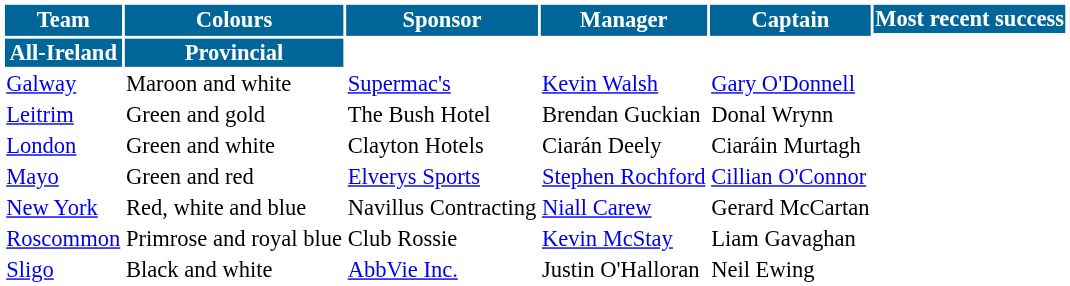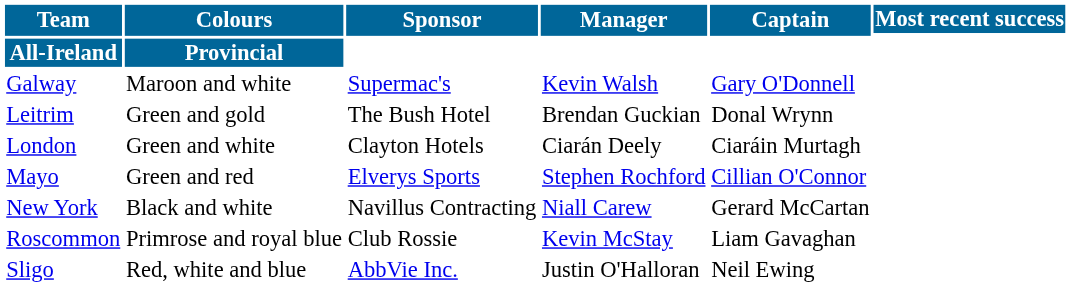 <table cellpadding="1" style="margin:1em auto;">
 <tr style="background:#069; color:white;">
 <th rowspan="2">Team</th>
 <th rowspan="2">Colours</th>
 <th rowspan="2">Sponsor</th>
 <th rowspan="2">Manager</th>
 <th rowspan="2">Captain</th>
 <th colspan="2">Most recent success</th>
 </tr>
 <tr>
 </tr>
 <tr style="background:#069; color:white;">
 <th>All-Ireland</th>
 <th>Provincial</th>
 </tr>
 <tr>
 <td><a href='#'>Galway</a></td>
 <td> Maroon and white</td>
 <td><a href='#'>Supermac's</a></td>
 <td><a href='#'>Kevin Walsh</a></td>
 <td><a href='#'>Gary O'Donnell</a></td>
 <td></td>
 <td></td>
 </tr>
 <tr>
 <td><a href='#'>Leitrim</a></td>
 <td> Green and gold</td>
 <td>The Bush Hotel</td>
 <td>Brendan Guckian</td>
 <td>Donal Wrynn</td>
 <td></td>
 <td></td>
 </tr>
 <tr>
 <td><a href='#'>London</a></td>
 <td> Green and white</td>
 <td>Clayton Hotels</td>
 <td>Ciarán Deely</td>
 <td>Ciaráin Murtagh</td>
 <td></td>
 <td></td>
 </tr>
 <tr>
 <td><a href='#'>Mayo</a></td>
 <td> Green and red</td>
 <td><a href='#'>Elverys Sports</a></td>
 <td><a href='#'>Stephen Rochford</a></td>
 <td><a href='#'>Cillian O'Connor</a></td>
 <td></td>
 <td></td>
 </tr>
 <tr>
 <td><a href='#'>New York</a></td>
-<td> Red, white and blue</td>
+<td> Black and white</td>
 <td>Navillus Contracting</td>
 <td><a href='#'>Niall Carew</a></td>
 <td>Gerard McCartan</td>
 <td></td>
 <td></td>
 </tr>
 <tr>
 <td><a href='#'>Roscommon</a></td>
 <td> Primrose and royal blue</td>
 <td>Club Rossie</td>
 <td><a href='#'>Kevin McStay</a></td>
 <td>Liam Gavaghan</td>
 <td></td>
 <td></td>
 </tr>
 <tr>
 <td><a href='#'>Sligo</a></td>
-<td> Black and white</td>
+<td> Red, white and blue</td>
 <td><a href='#'>AbbVie Inc.</a></td>
 <td>Justin O'Halloran</td>
 <td>Neil Ewing</td>
 <td></td>
 <td></td>
 </tr>
 </table>
